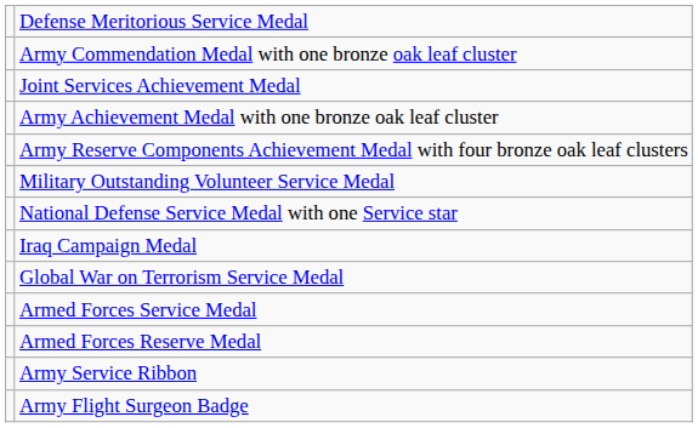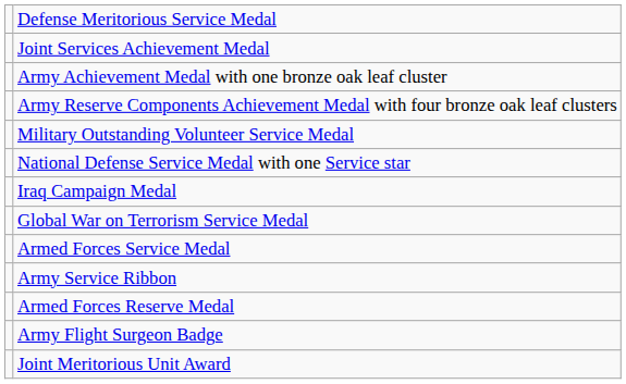 <table class="wikitable">
 <tr>
 <td></td>
 <td><a href='#'>Defense Meritorious Service Medal</a></td>
-</tr>
-<tr>
-<td></td>
-<td><a href='#'>Army Commendation Medal</a> with one bronze <a href='#'>oak leaf cluster</a></td>
 </tr>
 <tr>
 <td></td>
 <td><a href='#'>Joint Services Achievement Medal</a></td>
 </tr>
 <tr>
 <td></td>
 <td><a href='#'>Army Achievement Medal</a> with one bronze oak leaf cluster</td>
 </tr>
 <tr>
 <td></td>
 <td><a href='#'>Army Reserve Components Achievement Medal</a> with four bronze oak leaf clusters</td>
 </tr>
 <tr>
 <td></td>
 <td><a href='#'>Military Outstanding Volunteer Service Medal</a></td>
 </tr>
 <tr>
 <td></td>
 <td><a href='#'>National Defense Service Medal</a> with one <a href='#'>Service star</a></td>
 </tr>
 <tr>
 <td></td>
 <td><a href='#'>Iraq Campaign Medal</a></td>
 </tr>
 <tr>
 <td></td>
 <td><a href='#'>Global War on Terrorism Service Medal</a></td>
 </tr>
 <tr>
 <td></td>
 <td><a href='#'>Armed Forces Service Medal</a></td>
 </tr>
 <tr>
 <td></td>
-<td><a href='#'>Armed Forces Reserve Medal</a></td>
+<td><a href='#'>Army Service Ribbon</a></td>
 </tr>
 <tr>
 <td></td>
-<td><a href='#'>Army Service Ribbon</a></td>
+<td><a href='#'>Armed Forces Reserve Medal</a></td>
 </tr>
 <tr>
 <td></td>
 <td><a href='#'>Army Flight Surgeon Badge</a></td>
 </tr>
+<tr>
+<td></td>
+<td><a href='#'>Joint Meritorious Unit Award</a></td>
+</tr>
 </table>
